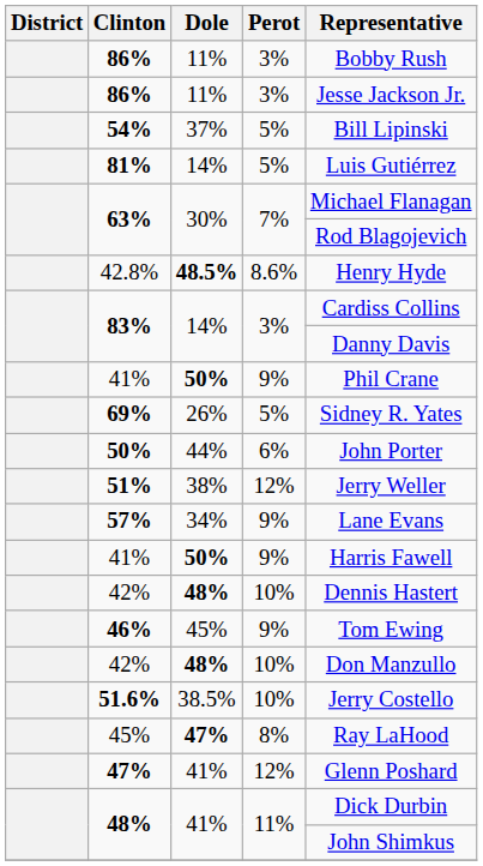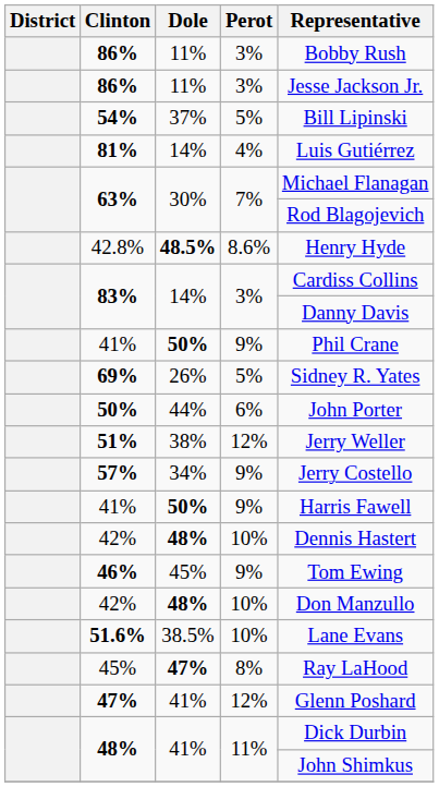 <table class="wikitable sortable">
 <tr>
 <th>District</th>
 <th>Clinton</th>
 <th>Dole</th>
 <th>Perot</th>
 <th>Representative</th>
 </tr>
 <tr align=center>
 <th></th>
 <td><strong>86%</strong></td>
 <td>11%</td>
 <td>3%</td>
 <td><a href='#'>Bobby Rush</a></td>
 </tr>
 <tr align=center>
 <th></th>
 <td><strong>86%</strong></td>
 <td>11%</td>
 <td>3%</td>
 <td><a href='#'>Jesse Jackson Jr.</a></td>
 </tr>
 <tr align=center>
 <th></th>
 <td><strong>54%</strong></td>
 <td>37%</td>
 <td>5%</td>
 <td><a href='#'>Bill Lipinski</a></td>
 </tr>
 <tr align=center>
 <th></th>
 <td><strong>81%</strong></td>
 <td>14%</td>
-<td>5%</td>
+<td>4%</td>
 <td><a href='#'>Luis Gutiérrez</a></td>
 </tr>
 <tr align=center>
 <th rowspan=2 ></th>
 <td rowspan=2><strong>63%</strong></td>
 <td rowspan=2>30%</td>
 <td rowspan=2>7%</td>
 <td><a href='#'>Michael Flanagan</a></td>
 </tr>
 <tr align=center>
 <td><a href='#'>Rod Blagojevich</a></td>
 </tr>
 <tr align=center>
 <th></th>
 <td>42.8%</td>
 <td><strong>48.5%</strong></td>
 <td>8.6%</td>
 <td><a href='#'>Henry Hyde</a></td>
 </tr>
 <tr align=center>
 <th rowspan=2 ></th>
 <td rowspan=2><strong>83%</strong></td>
 <td rowspan=2>14%</td>
 <td rowspan=2>3%</td>
 <td><a href='#'>Cardiss Collins</a></td>
 </tr>
 <tr align=center>
 <td><a href='#'>Danny Davis</a></td>
 </tr>
 <tr align=center>
 <th></th>
 <td>41%</td>
 <td><strong>50%</strong></td>
 <td>9%</td>
 <td><a href='#'>Phil Crane</a></td>
 </tr>
 <tr align=center>
 <th></th>
 <td><strong>69%</strong></td>
 <td>26%</td>
 <td>5%</td>
 <td><a href='#'>Sidney R. Yates</a></td>
 </tr>
 <tr align=center>
 <th></th>
 <td><strong>50%</strong></td>
 <td>44%</td>
 <td>6%</td>
 <td><a href='#'>John Porter</a></td>
 </tr>
 <tr align=center>
 <th></th>
 <td><strong>51%</strong></td>
 <td>38%</td>
 <td>12%</td>
 <td><a href='#'>Jerry Weller</a></td>
 </tr>
 <tr align=center>
 <th></th>
 <td><strong>57%</strong></td>
 <td>34%</td>
 <td>9%</td>
-<td><a href='#'>Lane Evans</a></td>
+<td><a href='#'>Jerry Costello</a></td>
 </tr>
 <tr align=center>
 <th></th>
 <td>41%</td>
 <td><strong>50%</strong></td>
 <td>9%</td>
 <td><a href='#'>Harris Fawell</a></td>
 </tr>
 <tr align=center>
 <th></th>
 <td>42%</td>
 <td><strong>48%</strong></td>
 <td>10%</td>
 <td><a href='#'>Dennis Hastert</a></td>
 </tr>
 <tr align=center>
 <th></th>
 <td><strong>46%</strong></td>
 <td>45%</td>
 <td>9%</td>
 <td><a href='#'>Tom Ewing</a></td>
 </tr>
 <tr align=center>
 <th></th>
 <td>42%</td>
 <td><strong>48%</strong></td>
 <td>10%</td>
 <td><a href='#'>Don Manzullo</a></td>
 </tr>
 <tr align=center>
 <th></th>
 <td><strong>51.6%</strong></td>
 <td>38.5%</td>
 <td>10%</td>
-<td><a href='#'>Jerry Costello</a></td>
+<td><a href='#'>Lane Evans</a></td>
 </tr>
 <tr align=center>
 <th></th>
 <td>45%</td>
 <td><strong>47%</strong></td>
 <td>8%</td>
 <td><a href='#'>Ray LaHood</a></td>
 </tr>
 <tr align=center>
 <th></th>
 <td><strong>47%</strong></td>
 <td>41%</td>
 <td>12%</td>
 <td><a href='#'>Glenn Poshard</a></td>
 </tr>
 <tr align=center>
 <th rowspan=2 ></th>
 <td rowspan=2><strong>48%</strong></td>
 <td rowspan=2>41%</td>
 <td rowspan=2>11%</td>
 <td><a href='#'>Dick Durbin</a></td>
 </tr>
 <tr align=center>
 <td><a href='#'>John Shimkus</a></td>
 </tr>
 <tr align=center>
 </tr>
 </table>
